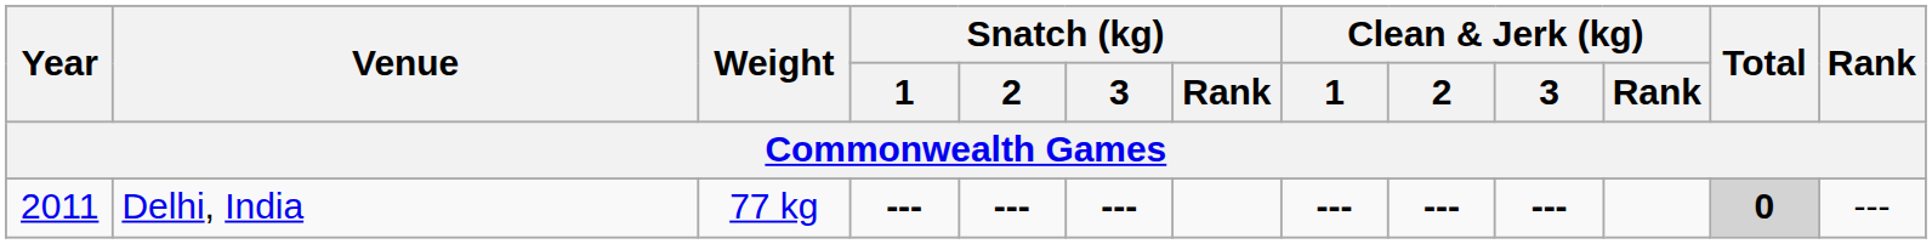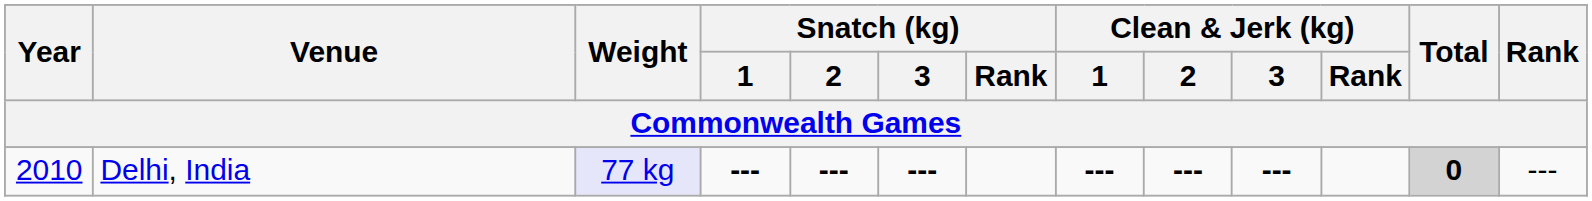 <table class = "wikitable" style="text-align:center;">
 <tr>
 <th rowspan=2 width=40>Year</th>
 <th rowspan=2 width=250>Venue</th>
 <th rowspan=2 width=60>Weight</th>
 <th colspan=4>Snatch (kg)</th>
 <th colspan=4>Clean & Jerk (kg)</th>
 <th rowspan=2 width=40>Total</th>
 <th rowspan=2 width=40>Rank</th>
 </tr>
 <tr>
 <th width=40>1</th>
 <th width=40>2</th>
 <th width=40>3</th>
 <th width=40>Rank</th>
 <th width=40>1</th>
 <th width=40>2</th>
 <th width=40>3</th>
 <th width=40>Rank</th>
 </tr>
 <tr>
 <th colspan=13><a href='#'>Commonwealth Games</a></th>
 </tr>
 <tr>
-<td><a href='#'>2011</a></td>
+<td><a href='#'>2010</a></td>
 <td align=left> <a href='#'>Delhi</a>, <a href='#'>India</a></td>
-<td><a href='#'>77 kg</a></td>
+<td style="background: lavender;"><a href='#'>77 kg</a></td>
 <td><strong>---</strong></td>
 <td><strong>---</strong></td>
 <td><strong>---</strong></td>
 <td></td>
 <td><strong>---</strong></td>
 <td><strong>---</strong></td>
 <td><strong>---</strong></td>
 <td></td>
 <td style="background: lightgrey;"><strong>0</strong></td>
 <td>---</td>
 </tr>
 </table>
